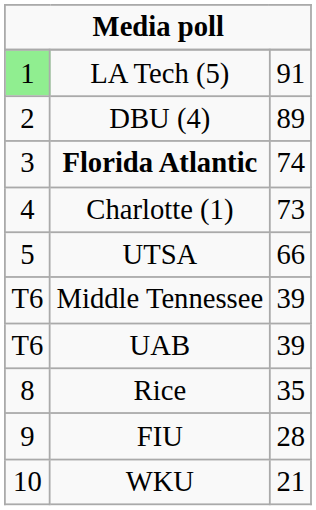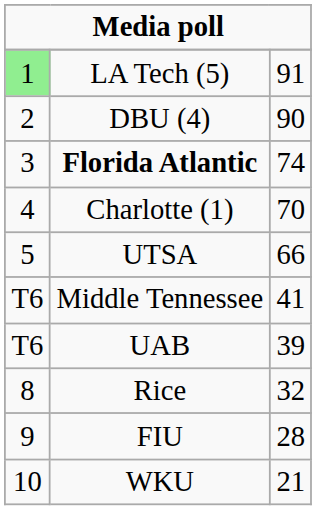 <table class="wikitable">
 <tr style="text-align:center;">
 <td colspan="3"><strong>Media poll</strong></td>
 </tr>
 <tr style="text-align:center;">
 </tr>
 <tr style="text-align:center;">
 <td style="background: lightgreen;">1</td>
 <td>LA Tech (5)</td>
 <td>91</td>
 </tr>
 <tr style="text-align:center;">
 <td>2</td>
 <td>DBU (4)</td>
-<td>89</td>
+<td>90</td>
 </tr>
 <tr style="text-align:center;">
 <td>3</td>
 <td><strong>Florida Atlantic</strong></td>
 <td>74</td>
 </tr>
 <tr style="text-align:center;">
 <td>4</td>
 <td>Charlotte (1)</td>
-<td>73</td>
+<td>70</td>
 </tr>
 <tr style="text-align:center;">
 <td>5</td>
 <td>UTSA</td>
 <td>66</td>
 </tr>
 <tr style="text-align:center;">
 <td>T6</td>
 <td>Middle Tennessee</td>
-<td>39</td>
+<td>41</td>
 </tr>
 <tr style="text-align:center;">
 <td>T6</td>
 <td>UAB</td>
 <td>39</td>
 </tr>
 <tr style="text-align:center;">
 <td>8</td>
 <td>Rice</td>
-<td>35</td>
+<td>32</td>
 </tr>
 <tr style="text-align:center;">
 <td>9</td>
 <td>FIU</td>
 <td>28</td>
 </tr>
 <tr style="text-align:center;">
 <td>10</td>
 <td>WKU</td>
 <td>21</td>
 </tr>
 </table>
